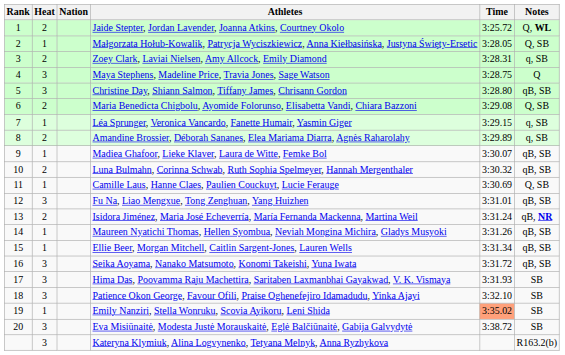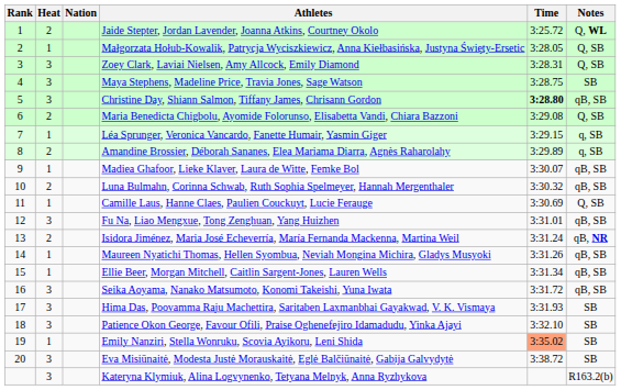 <table class="wikitable sortable" style="text-align:center">
 <tr>
 <th>Rank</th>
 <th>Heat</th>
 <th>Nation</th>
 <th>Athletes</th>
 <th>Time</th>
 <th>Notes</th>
 </tr>
 <tr bgcolor=ccffcc>
 <td>1</td>
 <td>2</td>
 <td align=left></td>
 <td align=left><a href='#'>Jaide Stepter</a>, <a href='#'>Jordan Lavender</a>, <a href='#'>Joanna Atkins</a>, <a href='#'>Courtney Okolo</a></td>
 <td>3:25.72</td>
 <td>Q, <strong>WL</strong></td>
 </tr>
 <tr bgcolor=ccffcc>
 <td>2</td>
 <td>1</td>
 <td align=left></td>
 <td align=left><a href='#'>Małgorzata Hołub-Kowalik</a>, <a href='#'>Patrycja Wyciszkiewicz</a>, <a href='#'>Anna Kiełbasińska</a>, <a href='#'>Justyna Święty-Ersetic</a></td>
 <td>3:28.05</td>
 <td>Q, SB</td>
 </tr>
 <tr bgcolor=ccffcc>
 <td>3</td>
-<td>2</td>
+<td>3</td>
 <td align=left></td>
 <td align=left><a href='#'>Zoey Clark</a>, <a href='#'>Laviai Nielsen</a>, <a href='#'>Amy Allcock</a>, <a href='#'>Emily Diamond</a></td>
 <td>3:28.31</td>
-<td>q, SB</td>
+<td>Q, SB</td>
 </tr>
 <tr bgcolor=ccffcc>
 <td>4</td>
 <td>3</td>
 <td align=left></td>
 <td align=left><a href='#'>Maya Stephens</a>, <a href='#'>Madeline Price</a>, <a href='#'>Travia Jones</a>, <a href='#'>Sage Watson</a></td>
 <td>3:28.75</td>
-<td>Q</td>
+<td>SB</td>
 </tr>
 <tr bgcolor=ccffcc>
 <td>5</td>
 <td>3</td>
 <td align=left></td>
 <td align=left><a href='#'>Christine Day</a>, <a href='#'>Shiann Salmon</a>, <a href='#'>Tiffany James</a>, <a href='#'>Chrisann Gordon</a></td>
-<td>3:28.80</td>
+<td><strong>3:28.80</strong></td>
 <td>qB, SB</td>
 </tr>
 <tr bgcolor=ccffcc>
 <td>6</td>
 <td>2</td>
 <td align=left></td>
 <td align=left><a href='#'>Maria Benedicta Chigbolu</a>, <a href='#'>Ayomide Folorunso</a>, <a href='#'>Elisabetta Vandi</a>, <a href='#'>Chiara Bazzoni</a></td>
 <td>3:29.08</td>
 <td>Q, SB</td>
 </tr>
 <tr bgcolor=ddffdd>
 <td>7</td>
 <td>1</td>
 <td align=left></td>
 <td align=left><a href='#'>Léa Sprunger</a>, <a href='#'>Veronica Vancardo</a>, <a href='#'>Fanette Humair</a>, <a href='#'>Yasmin Giger</a></td>
 <td>3:29.15</td>
 <td>q, SB</td>
 </tr>
 <tr bgcolor=ddffdd>
 <td>8</td>
 <td>2</td>
 <td align=left></td>
 <td align=left><a href='#'>Amandine Brossier</a>, <a href='#'>Déborah Sananes</a>, <a href='#'>Elea Mariama Diarra</a>, <a href='#'>Agnès Raharolahy</a></td>
 <td>3:29.89</td>
 <td>q, SB</td>
 </tr>
 <tr>
 <td>9</td>
 <td>1</td>
 <td align=left></td>
 <td align=left><a href='#'>Madiea Ghafoor</a>, <a href='#'>Lieke Klaver</a>, <a href='#'>Laura de Witte</a>, <a href='#'>Femke Bol</a></td>
 <td>3:30.07</td>
 <td>qB, SB</td>
 </tr>
 <tr>
 <td>10</td>
 <td>2</td>
 <td align=left></td>
 <td align=left><a href='#'>Luna Bulmahn</a>, <a href='#'>Corinna Schwab</a>, <a href='#'>Ruth Sophia Spelmeyer</a>, <a href='#'>Hannah Mergenthaler</a></td>
 <td>3:30.32</td>
 <td>qB, SB</td>
 </tr>
 <tr>
 <td>11</td>
 <td>1</td>
 <td align=left></td>
 <td align=left><a href='#'>Camille Laus</a>, <a href='#'>Hanne Claes</a>, <a href='#'>Paulien Couckuyt</a>, <a href='#'>Lucie Ferauge</a></td>
 <td>3:30.69</td>
 <td>Q, SB</td>
 </tr>
 <tr>
 <td>12</td>
 <td>3</td>
 <td align=left></td>
 <td align=left><a href='#'>Fu Na</a>, <a href='#'>Liao Mengxue</a>, <a href='#'>Tong Zenghuan</a>, <a href='#'>Yang Huizhen</a></td>
 <td>3:31.01</td>
 <td>qB, SB</td>
 </tr>
 <tr>
 <td>13</td>
 <td>2</td>
 <td align=left></td>
 <td align=left><a href='#'>Isidora Jiménez</a>, <a href='#'>Maria José Echeverría</a>, <a href='#'>María Fernanda Mackenna</a>, <a href='#'>Martina Weil</a></td>
 <td>3:31.24</td>
 <td>qB, <strong><a href='#'>NR</a></strong></td>
 </tr>
 <tr>
 <td>14</td>
 <td>1</td>
 <td align=left></td>
 <td align=left><a href='#'>Maureen Nyatichi Thomas</a>, <a href='#'>Hellen Syombua</a>, <a href='#'>Neviah Mongina Michira</a>, <a href='#'>Gladys Musyoki</a></td>
 <td>3:31.26</td>
 <td>qB, SB</td>
 </tr>
 <tr>
 <td>15</td>
 <td>1</td>
 <td align=left></td>
 <td align=left><a href='#'>Ellie Beer</a>, <a href='#'>Morgan Mitchell</a>, <a href='#'>Caitlin Sargent-Jones</a>, <a href='#'>Lauren Wells</a></td>
 <td>3:31.34</td>
 <td>qB, SB</td>
 </tr>
 <tr>
 <td>16</td>
 <td>3</td>
 <td align=left></td>
 <td align=left><a href='#'>Seika Aoyama</a>, <a href='#'>Nanako Matsumoto</a>, <a href='#'>Konomi Takeishi</a>, <a href='#'>Yuna Iwata</a></td>
 <td>3:31.72</td>
 <td>qB, SB</td>
 </tr>
 <tr>
 <td>17</td>
 <td>3</td>
 <td align=left></td>
 <td align=left><a href='#'>Hima Das</a>, <a href='#'>Poovamma Raju Machettira</a>, <a href='#'>Saritaben Laxmanbhai Gayakwad</a>, <a href='#'>V. K. Vismaya</a></td>
 <td>3:31.93</td>
 <td>SB</td>
 </tr>
 <tr>
 <td>18</td>
 <td>3</td>
 <td align=left></td>
 <td align=left><a href='#'>Patience Okon George</a>, <a href='#'>Favour Ofili</a>, <a href='#'>Praise Oghenefejiro Idamadudu</a>, <a href='#'>Yinka Ajayi</a></td>
 <td>3:32.10</td>
 <td>SB</td>
 </tr>
 <tr>
 <td>19</td>
 <td>1</td>
 <td align=left></td>
 <td align=left><a href='#'>Emily Nanziri</a>, <a href='#'>Stella Wonruku</a>, <a href='#'>Scovia Ayikoru</a>, <a href='#'>Leni Shida</a></td>
 <td style="background: lightsalmon;">3:35.02</td>
 <td>SB</td>
 </tr>
 <tr>
 <td>20</td>
 <td>3</td>
 <td align=left></td>
 <td align=left><a href='#'>Eva Misiūnaitė</a>, <a href='#'>Modesta Justė Morauskaitė</a>, <a href='#'>Eglė Balčiūnaitė</a>, <a href='#'>Gabija Galvydytė</a></td>
 <td>3:38.72</td>
 <td>SB</td>
 </tr>
 <tr>
 <td></td>
 <td>3</td>
 <td align=left></td>
 <td align=left><a href='#'>Kateryna Klymiuk</a>, <a href='#'>Alina Logvynenko</a>, <a href='#'>Tetyana Melnyk</a>, <a href='#'>Anna Ryzhykova</a></td>
 <td></td>
 <td>R163.2(b)</td>
 </tr>
 </table>
